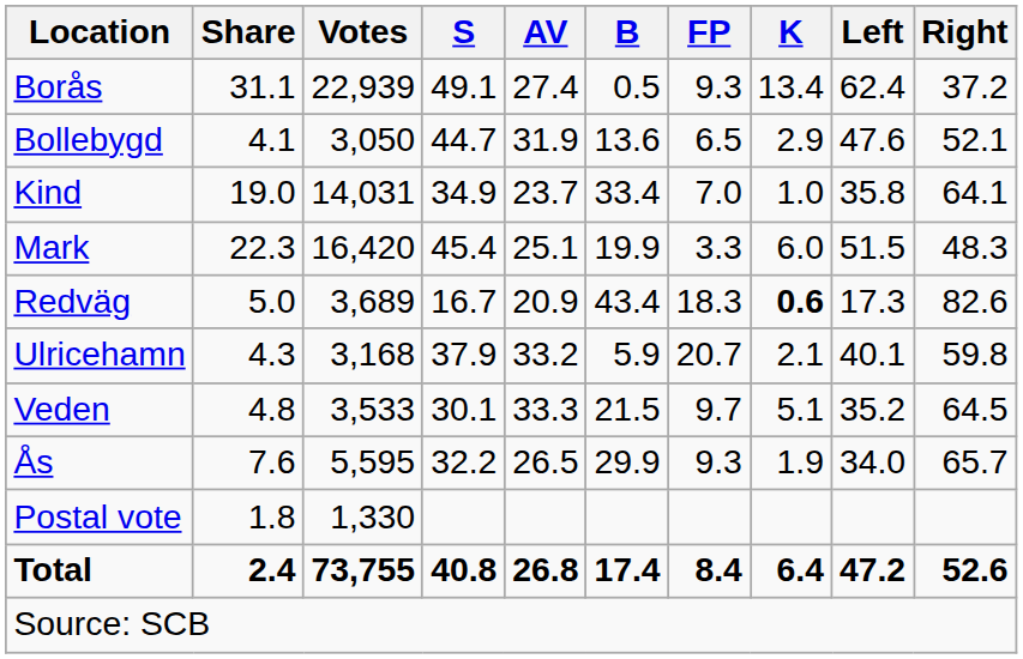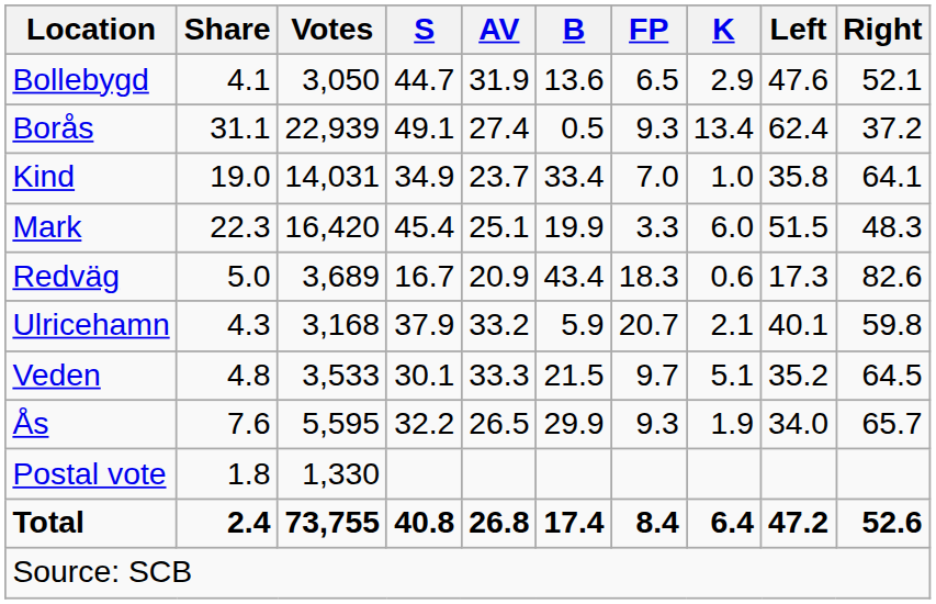 <table class="wikitable sortable" style=text-align:right>
 <tr>
 <th>Location</th>
 <th>Share</th>
 <th>Votes</th>
 <th><a href='#'>S</a></th>
 <th><a href='#'>AV</a></th>
 <th><a href='#'>B</a></th>
 <th><a href='#'>FP</a></th>
 <th><a href='#'>K</a></th>
 <th>Left</th>
 <th>Right</th>
 </tr>
 <tr>
+<td align=left><a href='#'>Bollebygd</a></td>
+<td>4.1</td>
+<td>3,050</td>
+<td>44.7</td>
+<td>31.9</td>
+<td>13.6</td>
+<td>6.5</td>
+<td>2.9</td>
+<td>47.6</td>
+<td>52.1</td>
+</tr>
+<tr>
 <td align=left><a href='#'>Borås</a></td>
 <td>31.1</td>
 <td>22,939</td>
 <td>49.1</td>
 <td>27.4</td>
 <td>0.5</td>
 <td>9.3</td>
 <td>13.4</td>
 <td>62.4</td>
 <td>37.2</td>
-</tr>
-<tr>
-<td align=left><a href='#'>Bollebygd</a></td>
-<td>4.1</td>
-<td>3,050</td>
-<td>44.7</td>
-<td>31.9</td>
-<td>13.6</td>
-<td>6.5</td>
-<td>2.9</td>
-<td>47.6</td>
-<td>52.1</td>
 </tr>
 <tr>
 <td align=left><a href='#'>Kind</a></td>
 <td>19.0</td>
 <td>14,031</td>
 <td>34.9</td>
 <td>23.7</td>
 <td>33.4</td>
 <td>7.0</td>
 <td>1.0</td>
 <td>35.8</td>
 <td>64.1</td>
 </tr>
 <tr>
 <td align=left><a href='#'>Mark</a></td>
 <td>22.3</td>
 <td>16,420</td>
 <td>45.4</td>
 <td>25.1</td>
 <td>19.9</td>
 <td>3.3</td>
 <td>6.0</td>
 <td>51.5</td>
 <td>48.3</td>
 </tr>
 <tr>
 <td align=left><a href='#'>Redväg</a></td>
 <td>5.0</td>
 <td>3,689</td>
 <td>16.7</td>
 <td>20.9</td>
 <td>43.4</td>
 <td>18.3</td>
-<td><strong>0.6</strong></td>
+<td>0.6</td>
 <td>17.3</td>
 <td>82.6</td>
 </tr>
 <tr>
 <td align=left><a href='#'>Ulricehamn</a></td>
 <td>4.3</td>
 <td>3,168</td>
 <td>37.9</td>
 <td>33.2</td>
 <td>5.9</td>
 <td>20.7</td>
 <td>2.1</td>
 <td>40.1</td>
 <td>59.8</td>
 </tr>
 <tr>
 <td align=left><a href='#'>Veden</a></td>
 <td>4.8</td>
 <td>3,533</td>
 <td>30.1</td>
 <td>33.3</td>
 <td>21.5</td>
 <td>9.7</td>
 <td>5.1</td>
 <td>35.2</td>
 <td>64.5</td>
 </tr>
 <tr>
 <td align=left><a href='#'>Ås</a></td>
 <td>7.6</td>
 <td>5,595</td>
 <td>32.2</td>
 <td>26.5</td>
 <td>29.9</td>
 <td>9.3</td>
 <td>1.9</td>
 <td>34.0</td>
 <td>65.7</td>
 </tr>
 <tr>
 <td align=left><a href='#'>Postal vote</a></td>
 <td>1.8</td>
 <td>1,330</td>
 <td></td>
 <td></td>
 <td></td>
 <td></td>
 <td></td>
 <td></td>
 <td></td>
 </tr>
 <tr>
 <td align=left><strong>Total</strong></td>
 <td><strong>2.4</strong></td>
 <td><strong>73,755</strong></td>
 <td><strong>40.8</strong></td>
 <td><strong>26.8</strong></td>
 <td><strong>17.4</strong></td>
 <td><strong>8.4</strong></td>
 <td><strong>6.4</strong></td>
 <td><strong>47.2</strong></td>
 <td><strong>52.6</strong></td>
 </tr>
 <tr>
 <td align=left colspan=10>Source: SCB </td>
 </tr>
 </table>
